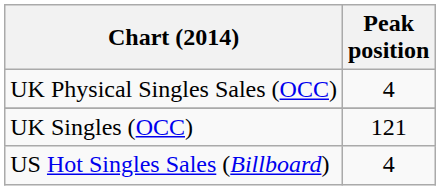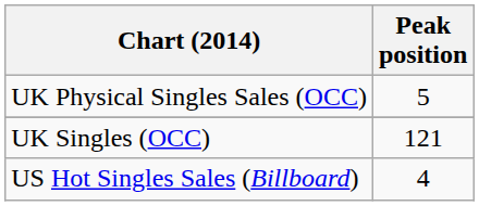 <table class="wikitable sortable">
 <tr>
 <th>Chart (2014)</th>
 <th>Peak<br>position</th>
 </tr>
 <tr>
 <td>UK Physical Singles Sales (<a href='#'>OCC</a>)</td>
-<td style="text-align:center;">4</td>
+<td style="text-align:center;">5</td>
 </tr>
 <tr>
 </tr>
 <tr>
 <td>UK Singles (<a href='#'>OCC</a>)</td>
 <td style="text-align:center;">121</td>
 </tr>
 <tr>
 <td>US <a href='#'>Hot Singles Sales</a> (<em><a href='#'>Billboard</a></em>)</td>
 <td style="text-align:center;">4</td>
 </tr>
 </table>
